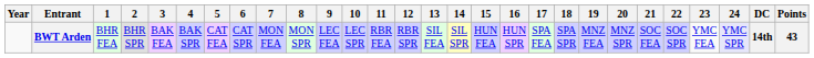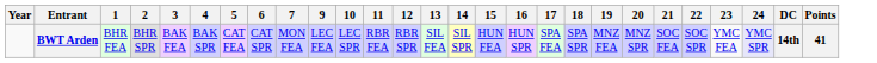 <table class="wikitable" style="text-align:center; font-size:85%">
 <tr>
 <th>Year</th>
 <th>Entrant</th>
 <th>1</th>
 <th>2</th>
 <th>3</th>
 <th>4</th>
 <th>5</th>
 <th>6</th>
 <th>7</th>
-<th>8</th>
 <th>9</th>
 <th>10</th>
 <th>11</th>
 <th>12</th>
 <th>13</th>
 <th>14</th>
 <th>15</th>
 <th>16</th>
 <th>17</th>
 <th>18</th>
 <th>19</th>
 <th>20</th>
 <th>21</th>
 <th>22</th>
 <th>23</th>
 <th>24</th>
 <th>DC</th>
 <th>Points</th>
 </tr>
 <tr>
 <td></td>
 <th nowrap><a href='#'>BWT Arden</a></th>
 <td style="background:#DFFFDF;"><a href='#'>BHR<br>FEA</a><br></td>
 <td style="background:#DFDFDF;"><a href='#'>BHR<br>SPR</a><br></td>
 <td style="background:#EFCFFF;"><a href='#'>BAK<br>FEA</a><br></td>
 <td style="background:#CFCFFF;"><a href='#'>BAK<br>SPR</a><br></td>
 <td style="background:#EFCFFF;"><a href='#'>CAT<br>FEA</a><br></td>
 <td style="background:#CFCFFF;"><a href='#'>CAT<br>SPR</a><br></td>
 <td style="background:#CFCFFF;"><a href='#'>MON<br>FEA</a><br></td>
-<td style="background:#DFFFDF;"><a href='#'>MON<br>SPR</a><br></td>
 <td style="background:#CFCFFF;"><a href='#'>LEC<br>FEA</a><br></td>
 <td style="background:#CFCFFF;"><a href='#'>LEC<br>SPR</a><br></td>
 <td style="background:#CFCFFF;"><a href='#'>RBR<br>FEA</a><br></td>
 <td style="background:#CFCFFF;"><a href='#'>RBR<br>SPR</a><br></td>
 <td style="background:#DFFFDF;"><a href='#'>SIL<br>FEA</a><br></td>
 <td style="background:#FFFFBF;"><a href='#'>SIL<br>SPR</a><br></td>
 <td style="background:#CFCFFF;"><a href='#'>HUN<br>FEA</a><br></td>
 <td style="background:#EFCFFF;"><a href='#'>HUN<br>SPR</a><br></td>
 <td style="background:#DFFFDF;"><a href='#'>SPA<br>FEA</a><br></td>
 <td style="background:#CFCFFF;"><a href='#'>SPA<br>SPR</a><br></td>
 <td style="background:#CFCFFF;"><a href='#'>MNZ<br>FEA</a><br></td>
 <td style="background:#CFCFFF;"><a href='#'>MNZ<br>SPR</a><br></td>
 <td style="background:#CFCFFF;"><a href='#'>SOC<br>FEA</a><br></td>
 <td style="background:#CFCFFF;"><a href='#'>SOC<br>SPR</a><br></td>
 <td><a href='#'>YMC<br>FEA</a></td>
 <td style="background: lavender;"><a href='#'>YMC<br>SPR</a></td>
 <th>14th</th>
-<th>43</th>
+<th>41</th>
 </tr>
 </table>
